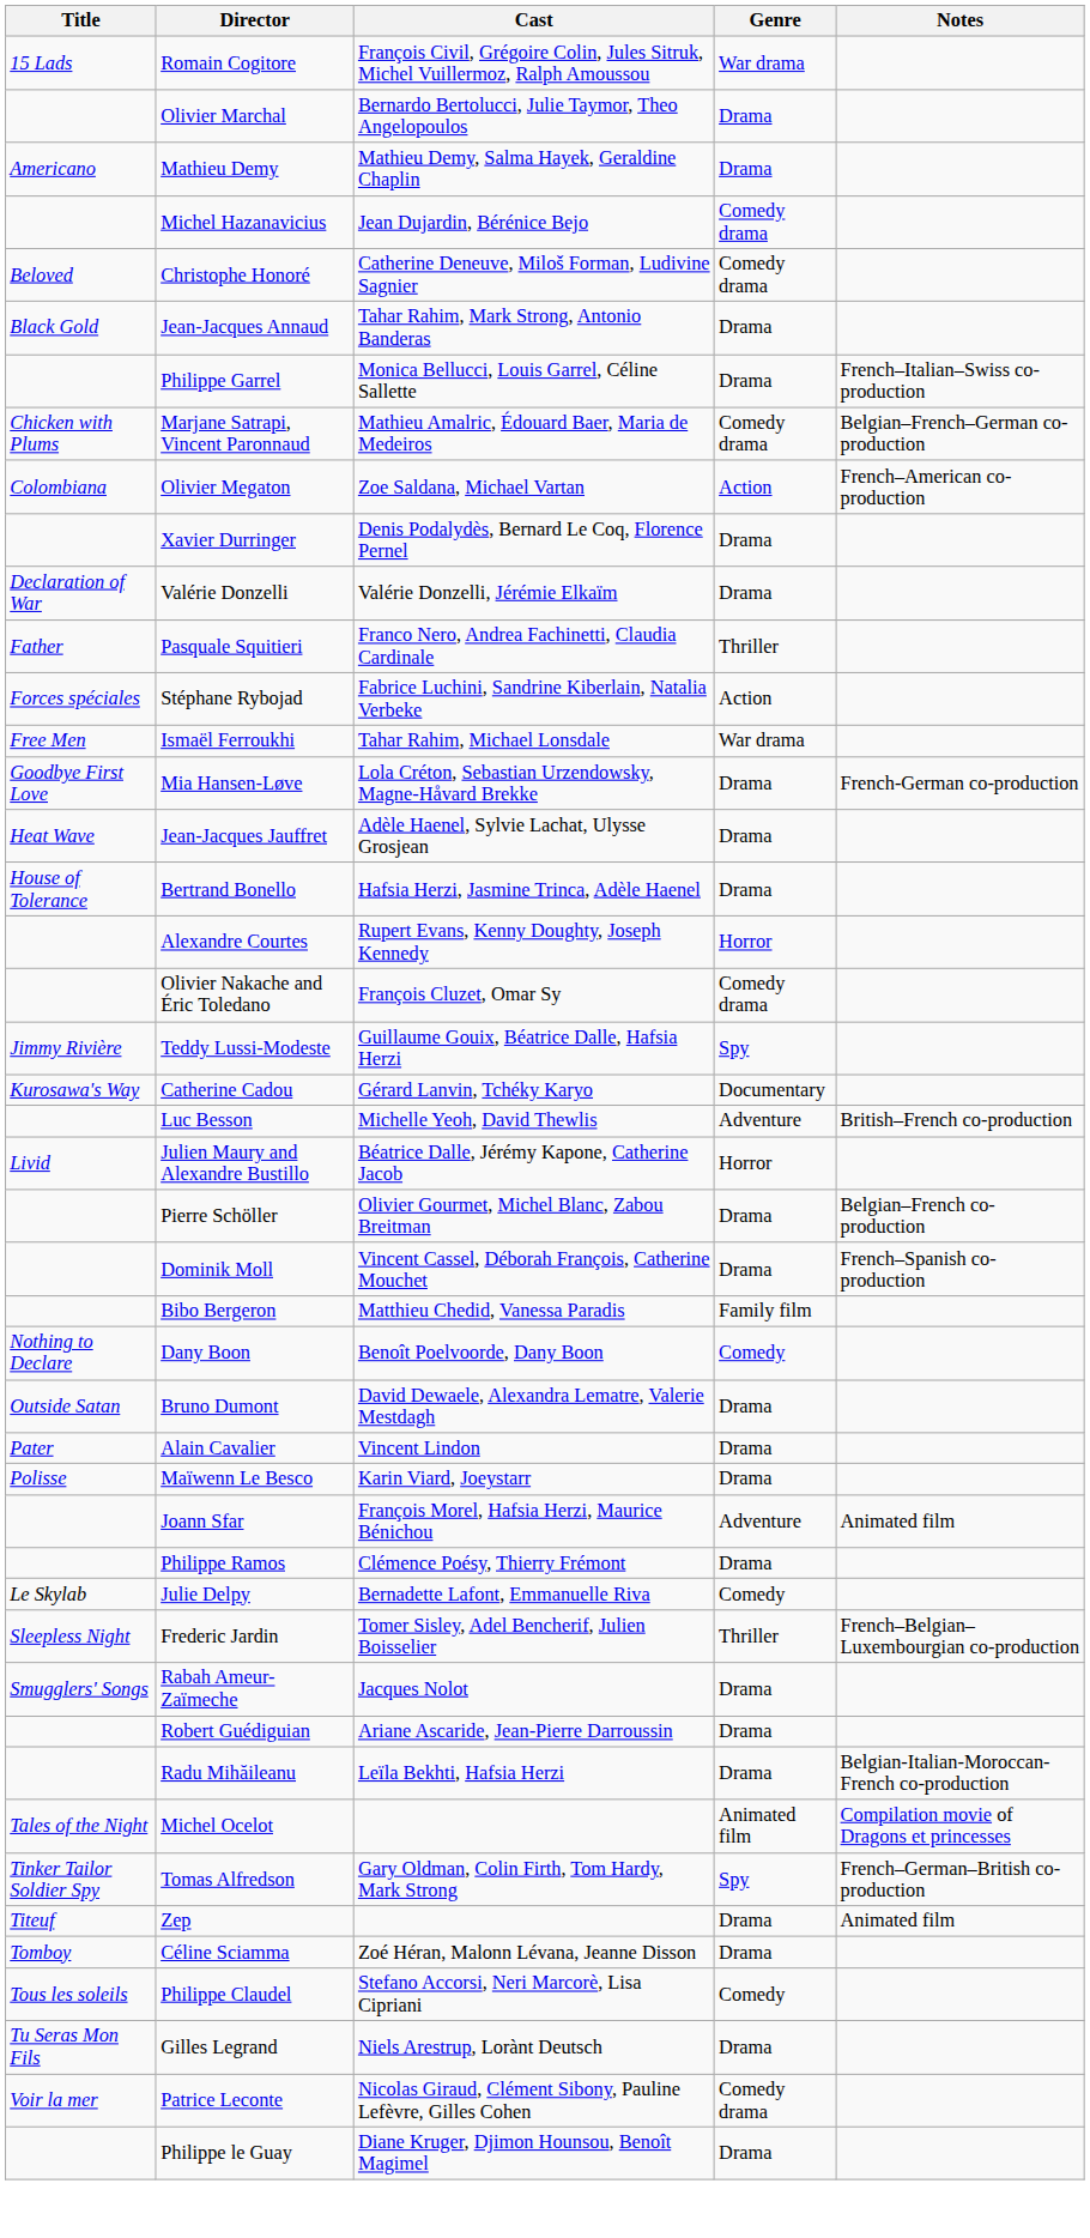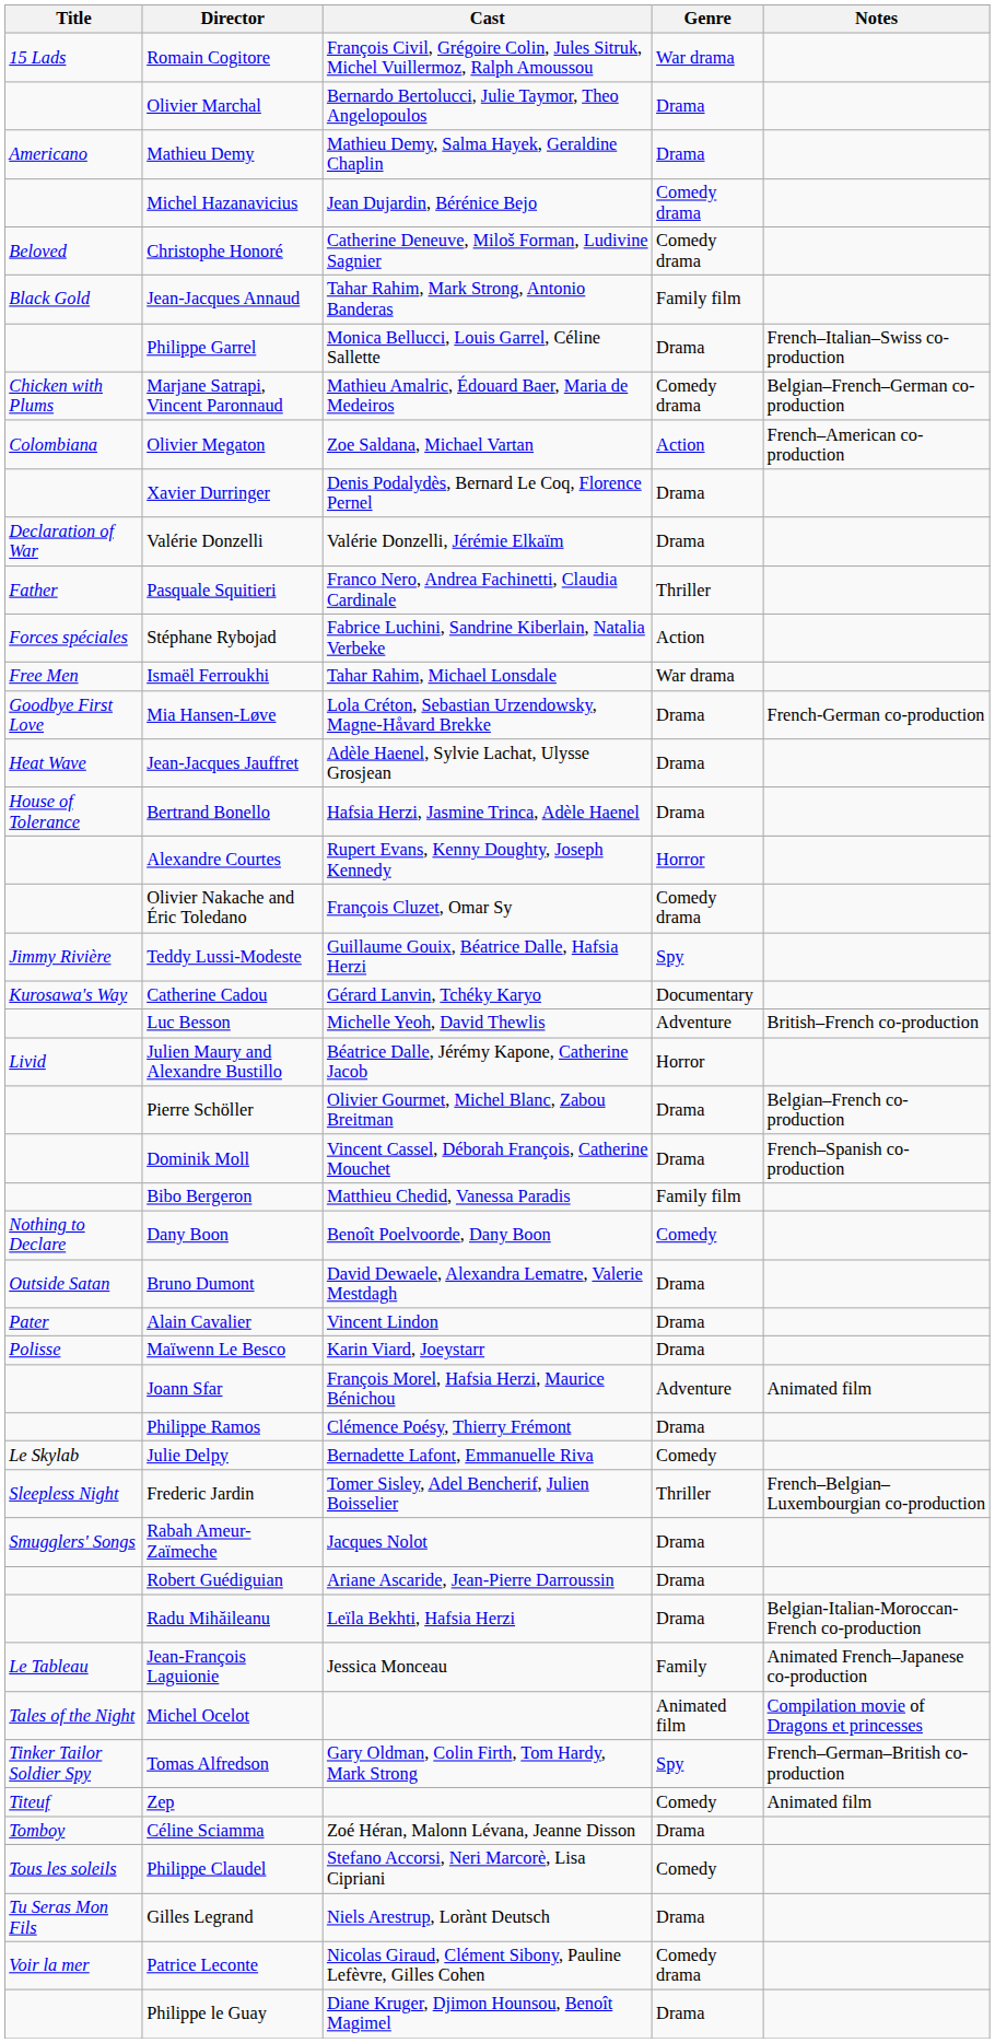 <table class="wikitable sortable" width="100%">
 <tr>
 <th>Title</th>
 <th>Director</th>
 <th>Cast</th>
 <th>Genre</th>
 <th>Notes</th>
 </tr>
 <tr>
 <td><em><a href='#'>15 Lads</a></em></td>
 <td><a href='#'>Romain Cogitore</a></td>
 <td><a href='#'>François Civil</a>, <a href='#'>Grégoire Colin</a>, <a href='#'>Jules Sitruk</a>, <a href='#'>Michel Vuillermoz</a>, <a href='#'>Ralph Amoussou</a></td>
 <td><a href='#'>War drama</a></td>
 <td></td>
 </tr>
 <tr>
 <td><em></em></td>
 <td><a href='#'>Olivier Marchal</a></td>
 <td><a href='#'>Bernardo Bertolucci</a>, <a href='#'>Julie Taymor</a>, <a href='#'>Theo Angelopoulos</a></td>
 <td><a href='#'>Drama</a></td>
 <td></td>
 </tr>
 <tr>
 <td><em><a href='#'>Americano</a></em></td>
 <td><a href='#'>Mathieu Demy</a></td>
 <td><a href='#'>Mathieu Demy</a>, <a href='#'>Salma Hayek</a>, <a href='#'>Geraldine Chaplin</a></td>
 <td><a href='#'>Drama</a></td>
 <td></td>
 </tr>
 <tr>
 <td><em></em></td>
 <td><a href='#'>Michel Hazanavicius</a></td>
 <td><a href='#'>Jean Dujardin</a>, <a href='#'>Bérénice Bejo</a></td>
 <td><a href='#'>Comedy drama</a></td>
 <td></td>
 </tr>
 <tr>
 <td><em><a href='#'>Beloved</a></em></td>
 <td><a href='#'>Christophe Honoré</a></td>
 <td><a href='#'>Catherine Deneuve</a>, <a href='#'>Miloš Forman</a>, <a href='#'>Ludivine Sagnier</a></td>
 <td>Comedy drama</td>
 <td></td>
 </tr>
 <tr>
 <td><em><a href='#'>Black Gold</a></em></td>
 <td><a href='#'>Jean-Jacques Annaud</a></td>
 <td><a href='#'>Tahar Rahim</a>, <a href='#'>Mark Strong</a>, <a href='#'>Antonio Banderas</a></td>
-<td>Drama</td>
+<td>Family film</td>
 <td></td>
 </tr>
 <tr>
 <td><em></em></td>
 <td><a href='#'>Philippe Garrel</a></td>
 <td><a href='#'>Monica Bellucci</a>, <a href='#'>Louis Garrel</a>, Céline Sallette</td>
 <td>Drama</td>
 <td>French–Italian–Swiss co-production</td>
 </tr>
 <tr>
 <td><em><a href='#'>Chicken with Plums</a></em></td>
 <td><a href='#'>Marjane Satrapi</a>, <a href='#'>Vincent Paronnaud</a></td>
 <td><a href='#'>Mathieu Amalric</a>, <a href='#'>Édouard Baer</a>, <a href='#'>Maria de Medeiros</a></td>
 <td>Comedy drama</td>
 <td>Belgian–French–German co-production</td>
 </tr>
 <tr>
 <td><em><a href='#'>Colombiana</a></em></td>
 <td><a href='#'>Olivier Megaton</a></td>
 <td><a href='#'>Zoe Saldana</a>, <a href='#'>Michael Vartan</a></td>
 <td><a href='#'>Action</a></td>
 <td>French–American co-production</td>
 </tr>
 <tr>
 <td><em></em></td>
 <td><a href='#'>Xavier Durringer</a></td>
 <td><a href='#'>Denis Podalydès</a>, Bernard Le Coq, <a href='#'>Florence Pernel</a></td>
 <td>Drama</td>
 <td></td>
 </tr>
 <tr>
 <td><em><a href='#'>Declaration of War</a></em></td>
 <td>Valérie Donzelli</td>
 <td>Valérie Donzelli, <a href='#'>Jérémie Elkaïm</a></td>
 <td>Drama</td>
 <td></td>
 </tr>
 <tr>
 <td><em><a href='#'>Father</a></em></td>
 <td><a href='#'>Pasquale Squitieri</a></td>
 <td><a href='#'>Franco Nero</a>, <a href='#'>Andrea Fachinetti</a>, <a href='#'>Claudia Cardinale</a></td>
 <td>Thriller</td>
 <td></td>
 </tr>
 <tr>
 <td><em><a href='#'>Forces spéciales</a></em></td>
 <td>Stéphane Rybojad</td>
 <td><a href='#'>Fabrice Luchini</a>, <a href='#'>Sandrine Kiberlain</a>, <a href='#'>Natalia Verbeke</a></td>
 <td>Action</td>
 <td></td>
 </tr>
 <tr>
 <td><em><a href='#'>Free Men</a></em></td>
 <td><a href='#'>Ismaël Ferroukhi</a></td>
 <td><a href='#'>Tahar Rahim</a>, <a href='#'>Michael Lonsdale</a></td>
 <td>War drama</td>
 <td></td>
 </tr>
 <tr>
 <td><em><a href='#'>Goodbye First Love</a></em></td>
 <td><a href='#'>Mia Hansen-Løve</a></td>
 <td><a href='#'>Lola Créton</a>, <a href='#'>Sebastian Urzendowsky</a>, <a href='#'>Magne-Håvard Brekke</a></td>
 <td>Drama</td>
 <td>French-German co-production</td>
 </tr>
 <tr>
 <td><em><a href='#'>Heat Wave</a></em></td>
 <td><a href='#'>Jean-Jacques Jauffret</a></td>
 <td><a href='#'>Adèle Haenel</a>, Sylvie Lachat, Ulysse Grosjean</td>
 <td>Drama</td>
 <td></td>
 </tr>
 <tr>
 <td><em><a href='#'>House of Tolerance</a></em></td>
 <td><a href='#'>Bertrand Bonello</a></td>
 <td><a href='#'>Hafsia Herzi</a>, <a href='#'>Jasmine Trinca</a>, <a href='#'>Adèle Haenel</a></td>
 <td>Drama</td>
 <td></td>
 </tr>
 <tr>
 <td><em></em></td>
 <td><a href='#'>Alexandre Courtes</a></td>
 <td><a href='#'>Rupert Evans</a>, <a href='#'>Kenny Doughty</a>, <a href='#'>Joseph Kennedy</a></td>
 <td><a href='#'>Horror</a></td>
 <td></td>
 </tr>
 <tr>
 <td><em></em></td>
 <td>Olivier Nakache and Éric Toledano</td>
 <td><a href='#'>François Cluzet</a>, Omar Sy</td>
 <td>Comedy drama</td>
 <td></td>
 </tr>
 <tr>
 <td><em><a href='#'>Jimmy Rivière</a></em></td>
 <td><a href='#'>Teddy Lussi-Modeste</a></td>
 <td><a href='#'>Guillaume Gouix</a>, <a href='#'>Béatrice Dalle</a>, <a href='#'>Hafsia Herzi</a></td>
 <td><a href='#'>Spy</a></td>
 <td></td>
 </tr>
 <tr>
 <td><em><a href='#'>Kurosawa's Way</a></em></td>
 <td><a href='#'>Catherine Cadou</a></td>
 <td><a href='#'>Gérard Lanvin</a>, <a href='#'>Tchéky Karyo</a></td>
 <td>Documentary</td>
 <td></td>
 </tr>
 <tr>
 <td><em></em></td>
 <td><a href='#'>Luc Besson</a></td>
 <td><a href='#'>Michelle Yeoh</a>, <a href='#'>David Thewlis</a></td>
 <td>Adventure</td>
 <td>British–French co-production</td>
 </tr>
 <tr>
 <td><em><a href='#'>Livid</a></em></td>
 <td><a href='#'>Julien Maury and Alexandre Bustillo</a></td>
 <td><a href='#'>Béatrice Dalle</a>, Jérémy Kapone, <a href='#'>Catherine Jacob</a></td>
 <td>Horror</td>
 <td></td>
 </tr>
 <tr>
 <td><em></em></td>
 <td>Pierre Schöller</td>
 <td><a href='#'>Olivier Gourmet</a>, <a href='#'>Michel Blanc</a>, <a href='#'>Zabou Breitman</a></td>
 <td>Drama</td>
 <td>Belgian–French co-production</td>
 </tr>
 <tr>
 <td><em></em></td>
 <td><a href='#'>Dominik Moll</a></td>
 <td><a href='#'>Vincent Cassel</a>, <a href='#'>Déborah François</a>, <a href='#'>Catherine Mouchet</a></td>
 <td>Drama</td>
 <td>French–Spanish co-production</td>
 </tr>
 <tr>
 <td><em></em></td>
 <td><a href='#'>Bibo Bergeron</a></td>
 <td><a href='#'>Matthieu Chedid</a>, <a href='#'>Vanessa Paradis</a></td>
 <td>Family film</td>
 <td></td>
 </tr>
 <tr>
 <td><em><a href='#'>Nothing to Declare</a></em></td>
 <td><a href='#'>Dany Boon</a></td>
 <td><a href='#'>Benoît Poelvoorde</a>, <a href='#'>Dany Boon</a></td>
 <td><a href='#'>Comedy</a></td>
 <td></td>
 </tr>
 <tr>
 <td><em><a href='#'>Outside Satan</a></em></td>
 <td><a href='#'>Bruno Dumont</a></td>
 <td><a href='#'>David Dewaele</a>, <a href='#'>Alexandra Lematre</a>, <a href='#'>Valerie Mestdagh</a></td>
 <td>Drama</td>
 <td></td>
 </tr>
 <tr>
 <td><em><a href='#'>Pater</a></em></td>
 <td><a href='#'>Alain Cavalier</a></td>
 <td><a href='#'>Vincent Lindon</a></td>
 <td>Drama</td>
 <td></td>
 </tr>
 <tr>
 <td><em><a href='#'>Polisse</a></em></td>
 <td><a href='#'>Maïwenn Le Besco</a></td>
 <td><a href='#'>Karin Viard</a>, <a href='#'>Joeystarr</a></td>
 <td>Drama</td>
 <td></td>
 </tr>
 <tr>
 <td><em></em></td>
 <td><a href='#'>Joann Sfar</a></td>
 <td><a href='#'>François Morel</a>, <a href='#'>Hafsia Herzi</a>, <a href='#'>Maurice Bénichou</a></td>
 <td>Adventure</td>
 <td>Animated film</td>
 </tr>
 <tr>
 <td><em></em></td>
 <td><a href='#'>Philippe Ramos</a></td>
 <td><a href='#'>Clémence Poésy</a>, <a href='#'>Thierry Frémont</a></td>
 <td>Drama</td>
 <td></td>
 </tr>
 <tr>
 <td><em>Le Skylab</em></td>
 <td><a href='#'>Julie Delpy</a></td>
 <td><a href='#'>Bernadette Lafont</a>, <a href='#'>Emmanuelle Riva</a></td>
 <td>Comedy</td>
 <td></td>
 </tr>
 <tr>
 <td><em><a href='#'>Sleepless Night</a></em></td>
 <td>Frederic Jardin</td>
 <td><a href='#'>Tomer Sisley</a>, <a href='#'>Adel Bencherif</a>, <a href='#'>Julien Boisselier</a></td>
 <td>Thriller</td>
 <td>French–Belgian–Luxembourgian co-production</td>
 </tr>
 <tr>
 <td><em><a href='#'>Smugglers' Songs</a></em></td>
 <td><a href='#'>Rabah Ameur-Zaïmeche</a></td>
 <td><a href='#'>Jacques Nolot</a></td>
 <td>Drama</td>
 <td></td>
 </tr>
 <tr>
 <td><em></em></td>
 <td><a href='#'>Robert Guédiguian</a></td>
 <td><a href='#'>Ariane Ascaride</a>, <a href='#'>Jean-Pierre Darroussin</a></td>
 <td>Drama</td>
 <td></td>
 </tr>
 <tr>
 <td><em></em></td>
 <td><a href='#'>Radu Mihăileanu</a></td>
 <td><a href='#'>Leïla Bekhti</a>, <a href='#'>Hafsia Herzi</a></td>
 <td>Drama</td>
 <td>Belgian-Italian-Moroccan-French co-production</td>
 </tr>
 <tr>
+<td><em><a href='#'>Le Tableau</a></em></td>
+<td><a href='#'>Jean-François Laguionie</a></td>
+<td>Jessica Monceau</td>
+<td>Family</td>
+<td>Animated French–Japanese co-production</td>
+</tr>
+<tr>
 <td><em><a href='#'>Tales of the Night</a></em></td>
 <td><a href='#'>Michel Ocelot</a></td>
 <td></td>
 <td>Animated film</td>
 <td><a href='#'>Compilation movie</a> of <a href='#'>Dragons et princesses</a></td>
 </tr>
 <tr>
 <td><em><a href='#'>Tinker Tailor Soldier Spy</a></em></td>
 <td><a href='#'>Tomas Alfredson</a></td>
 <td><a href='#'>Gary Oldman</a>, <a href='#'>Colin Firth</a>, <a href='#'>Tom Hardy</a>, <a href='#'>Mark Strong</a></td>
 <td><a href='#'>Spy</a></td>
 <td>French–German–British co-production</td>
 </tr>
 <tr>
 <td><em><a href='#'>Titeuf</a></em></td>
 <td><a href='#'>Zep</a></td>
 <td></td>
-<td>Drama</td>
+<td>Comedy</td>
 <td>Animated film</td>
 </tr>
 <tr>
 <td><em><a href='#'>Tomboy</a></em></td>
 <td><a href='#'>Céline Sciamma</a></td>
 <td>Zoé Héran, Malonn Lévana, Jeanne Disson</td>
 <td>Drama</td>
 <td></td>
 </tr>
 <tr>
 <td><em><a href='#'>Tous les soleils</a></em></td>
 <td><a href='#'>Philippe Claudel</a></td>
 <td><a href='#'>Stefano Accorsi</a>, <a href='#'>Neri Marcorè</a>, Lisa Cipriani</td>
 <td>Comedy</td>
 <td></td>
 </tr>
 <tr>
 <td><em><a href='#'>Tu Seras Mon Fils</a></em></td>
 <td>Gilles Legrand</td>
 <td><a href='#'>Niels Arestrup</a>, Lorànt Deutsch</td>
 <td>Drama</td>
 <td></td>
 </tr>
 <tr>
 <td><em><a href='#'>Voir la mer</a></em></td>
 <td><a href='#'>Patrice Leconte</a></td>
 <td><a href='#'>Nicolas Giraud</a>, <a href='#'>Clément Sibony</a>, Pauline Lefèvre, Gilles Cohen</td>
 <td>Comedy drama</td>
 <td></td>
 </tr>
 <tr>
 <td><em></em></td>
 <td>Philippe le Guay</td>
 <td><a href='#'>Diane Kruger</a>, <a href='#'>Djimon Hounsou</a>, <a href='#'>Benoît Magimel</a></td>
 <td>Drama</td>
 <td></td>
 </tr>
 </table>
